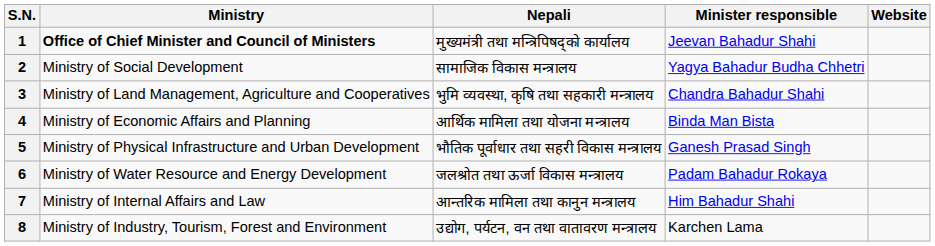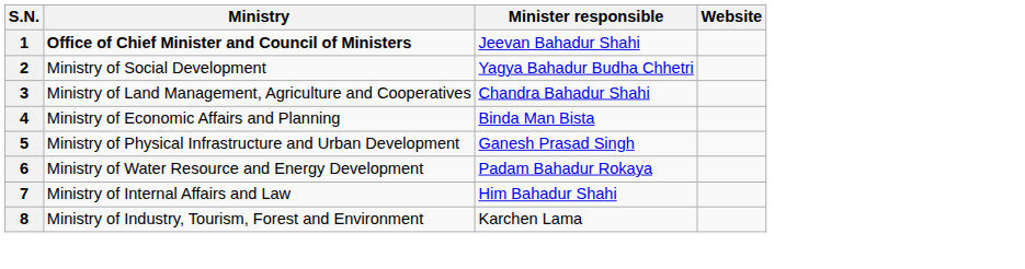 <table class="wikitable">
 <tr>
 <th>S.N.</th>
 <th>Ministry</th>
-<th>Nepali</th>
 <th>Minister responsible</th>
 <th>Website</th>
 </tr>
 <tr>
 <th>1</th>
 <td><strong>Office of Chief Minister and Council of Ministers</strong></td>
-<td>मुख्यमंत्री तथा मन्त्रिपिषद्को कार्यालय</td>
 <td><a href='#'>Jeevan Bahadur Shahi</a></td>
 <td></td>
 </tr>
 <tr>
 <th>2</th>
 <td>Ministry of Social Development</td>
-<td>सामाजिक विकास मन्त्रालय</td>
 <td><a href='#'>Yagya Bahadur Budha Chhetri</a></td>
 <td></td>
 </tr>
 <tr>
 <th>3</th>
 <td>Ministry of Land Management, Agriculture and Cooperatives</td>
-<td>भुमि व्यवस्था, कृषि तथा सहकारी मन्त्रालय</td>
 <td><a href='#'>Chandra Bahadur Shahi</a></td>
 <td></td>
 </tr>
 <tr>
 <th>4</th>
 <td>Ministry of Economic Affairs and Planning</td>
-<td>आर्थिक मामिला तथा योजना मन्त्रालय</td>
 <td><a href='#'>Binda Man Bista</a></td>
 <td></td>
 </tr>
 <tr>
 <th>5</th>
 <td>Ministry of Physical Infrastructure and Urban Development</td>
-<td>भौतिक पूर्वाधार तथा सहरी विकास मन्त्रालय</td>
 <td><a href='#'>Ganesh Prasad Singh</a></td>
 <td></td>
 </tr>
 <tr>
 <th>6</th>
 <td>Ministry of Water Resource and Energy Development</td>
-<td>जलश्रोत तथा ऊर्जा विकास मन्त्रालय</td>
 <td><a href='#'>Padam Bahadur Rokaya</a></td>
 <td></td>
 </tr>
 <tr>
 <th>7</th>
 <td>Ministry of Internal Affairs and Law</td>
-<td>आन्तरिक मामिला तथा कानुन मन्त्रालय</td>
 <td><a href='#'>Him Bahadur Shahi</a></td>
 <td></td>
 </tr>
 <tr>
 <th>8</th>
 <td>Ministry of Industry, Tourism, Forest and Environment</td>
-<td>उद्योग, पर्यटन, वन तथा वातावरण मन्त्रालय</td>
 <td>Karchen Lama</td>
 <td></td>
 </tr>
 </table>
